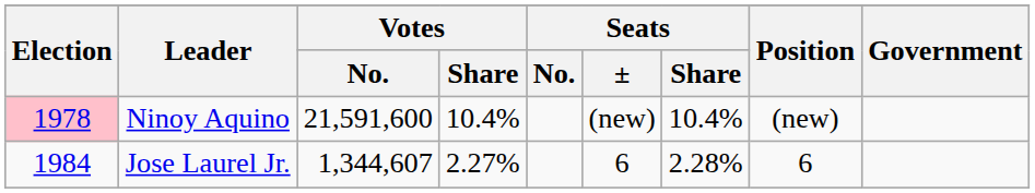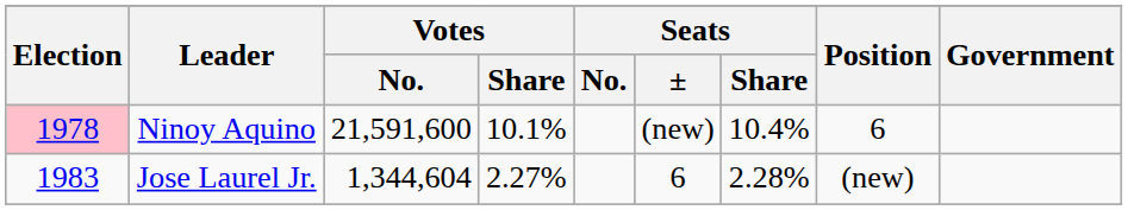 <table class="wikitable sortable" style="text-align:center">
 <tr>
 </tr>
 <tr>
 <th rowspan=2>Election</th>
 <th rowspan=2>Leader</th>
 <th colspan=2>Votes</th>
 <th colspan=3>Seats</th>
 <th rowspan=2>Position</th>
 <th rowspan=2>Government</th>
 </tr>
 <tr>
 <th>No.</th>
 <th>Share</th>
 <th>No.</th>
 <th>±</th>
 <th>Share</th>
 </tr>
 <tr>
 <td style="background: pink;"><a href='#'>1978</a></td>
 <td><a href='#'>Ninoy Aquino</a></td>
 <td style="text-align:right;">21,591,600</td>
-<td style="text-align:right;">10.4%</td>
+<td style="text-align:right;">10.1%</td>
 <td></td>
 <td> (new)</td>
 <td style="text-align:right;">10.4%</td>
-<td> (new)</td>
+<td> 6</td>
 <td></td>
 </tr>
 <tr>
-<td><a href='#'>1984</a></td>
+<td><a href='#'>1983</a></td>
 <td rowspan="3"><a href='#'>Jose Laurel Jr.</a></td>
-<td style="text-align:right;">1,344,607</td>
+<td style="text-align:right;">1,344,604</td>
 <td style="text-align:right;">2.27%</td>
 <td></td>
 <td> 6</td>
 <td style="text-align:right;">2.28%</td>
-<td> 6</td>
+<td> (new)</td>
 <td></td>
 </tr>
 </table>
